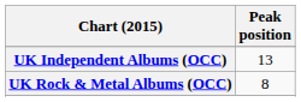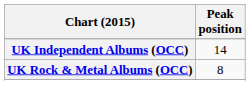 <table class="wikitable sortable plainrowheaders" style="text-align:center">
 <tr>
 <th scope="col">Chart (2015)</th>
 <th scope="col">Peak<br>position</th>
 </tr>
 <tr>
 </tr>
 <tr>
 </tr>
 <tr>
 <th scope="row"><a href='#'>UK Independent Albums</a> (<a href='#'>OCC</a>)</th>
-<td>13</td>
+<td>14</td>
 </tr>
 <tr>
 <th scope="row"><a href='#'>UK Rock & Metal Albums</a> (<a href='#'>OCC</a>)</th>
 <td>8</td>
 </tr>
 <tr>
 </tr>
 <tr>
 </tr>
 </table>
